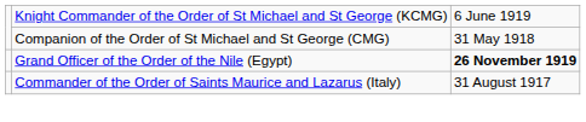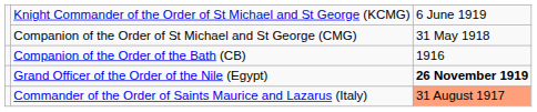 <table class="wikitable">
 <tr>
 <td rowspan=2></td>
 <td><a href='#'>Knight Commander of the Order of St Michael and St George</a> (KCMG)</td>
 <td>6 June 1919</td>
 </tr>
 <tr>
 <td>Companion of the Order of St Michael and St George (CMG)</td>
 <td>31 May 1918</td>
 </tr>
 <tr>
 <td></td>
+<td><a href='#'>Companion of the Order of the Bath</a> (CB)</td>
+<td>1916</td>
+</tr>
+<tr>
+<td></td>
 <td><a href='#'>Grand Officer of the Order of the Nile</a> (Egypt)</td>
 <td><strong>26 November 1919</strong></td>
 </tr>
 <tr>
 <td></td>
 <td><a href='#'>Commander of the Order of Saints Maurice and Lazarus</a> (Italy)</td>
-<td>31 August 1917</td>
+<td style="background: lightsalmon;">31 August 1917</td>
 </tr>
 </table>
